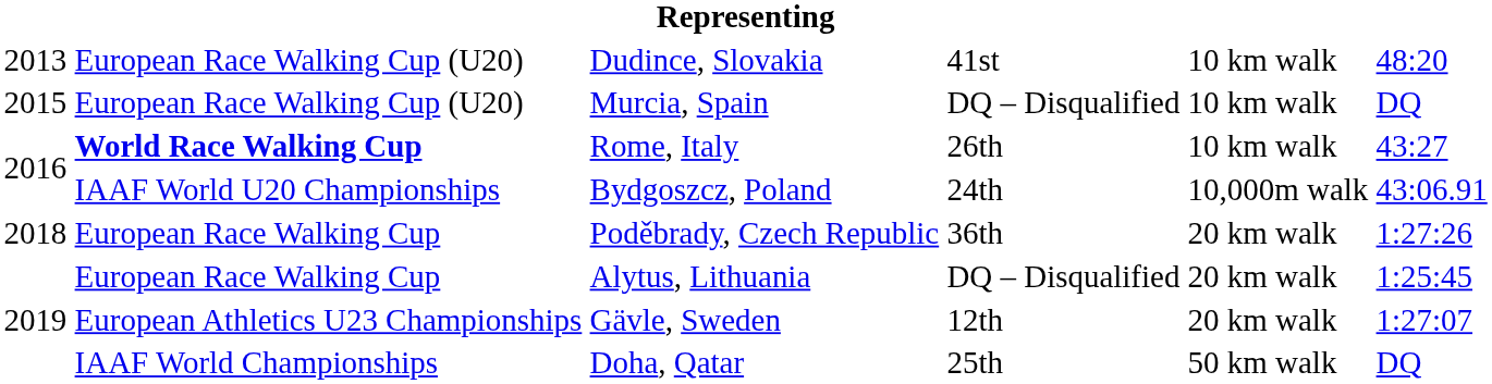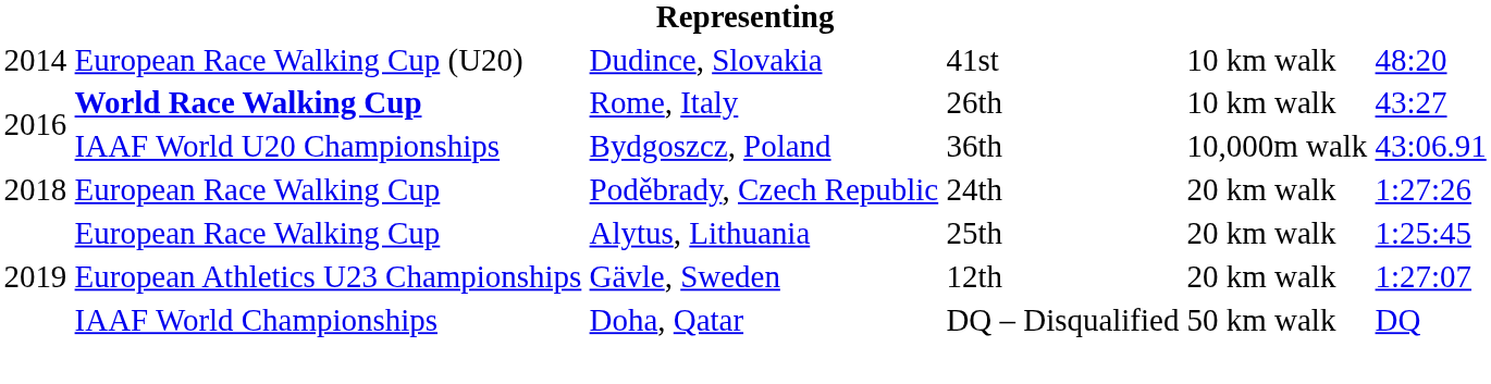 <table>
 <tr>
 <th colspan="6">Representing </th>
 </tr>
 <tr>
-<td>2013</td>
+<td>2014</td>
 <td><a href='#'>European Race Walking Cup</a> (U20)</td>
 <td><a href='#'>Dudince</a>, <a href='#'>Slovakia</a></td>
 <td>41st</td>
 <td>10 km walk</td>
 <td><a href='#'>48:20</a></td>
-</tr>
-<tr>
-<td>2015</td>
-<td><a href='#'>European Race Walking Cup</a> (U20)</td>
-<td><a href='#'>Murcia</a>, <a href='#'>Spain</a></td>
-<td>DQ – Disqualified</td>
-<td>10 km walk</td>
-<td><a href='#'>DQ</a></td>
 </tr>
 <tr>
 <td rowspan=2>2016</td>
 <td><strong><a href='#'>World Race Walking Cup</a></strong></td>
 <td><a href='#'>Rome</a>, <a href='#'>Italy</a></td>
 <td>26th</td>
 <td>10 km walk</td>
 <td><a href='#'>43:27</a></td>
 </tr>
 <tr>
 <td><a href='#'>IAAF World U20 Championships</a></td>
 <td><a href='#'>Bydgoszcz</a>, <a href='#'>Poland</a></td>
-<td>24th</td>
+<td>36th</td>
 <td>10,000m walk</td>
 <td><a href='#'>43:06.91</a></td>
 </tr>
 <tr>
 <td>2018</td>
 <td><a href='#'>European Race Walking Cup</a></td>
 <td><a href='#'>Poděbrady</a>, <a href='#'>Czech Republic</a></td>
-<td>36th</td>
+<td>24th</td>
 <td>20 km walk</td>
 <td><a href='#'>1:27:26</a></td>
 </tr>
 <tr>
 <td rowspan=3>2019</td>
 <td><a href='#'>European Race Walking Cup</a></td>
 <td><a href='#'>Alytus</a>, <a href='#'>Lithuania</a></td>
-<td>DQ – Disqualified</td>
+<td>25th</td>
 <td>20 km walk</td>
 <td><a href='#'>1:25:45</a></td>
 </tr>
 <tr>
 <td><a href='#'>European Athletics U23 Championships</a></td>
 <td><a href='#'>Gävle</a>, <a href='#'>Sweden</a></td>
 <td>12th</td>
 <td>20 km walk</td>
 <td><a href='#'>1:27:07</a></td>
 </tr>
 <tr>
 <td><a href='#'>IAAF World Championships</a></td>
 <td><a href='#'>Doha</a>, <a href='#'>Qatar</a></td>
-<td>25th</td>
+<td>DQ – Disqualified</td>
 <td>50 km walk</td>
 <td><a href='#'>DQ</a></td>
 </tr>
 <tr>
 </tr>
 </table>
